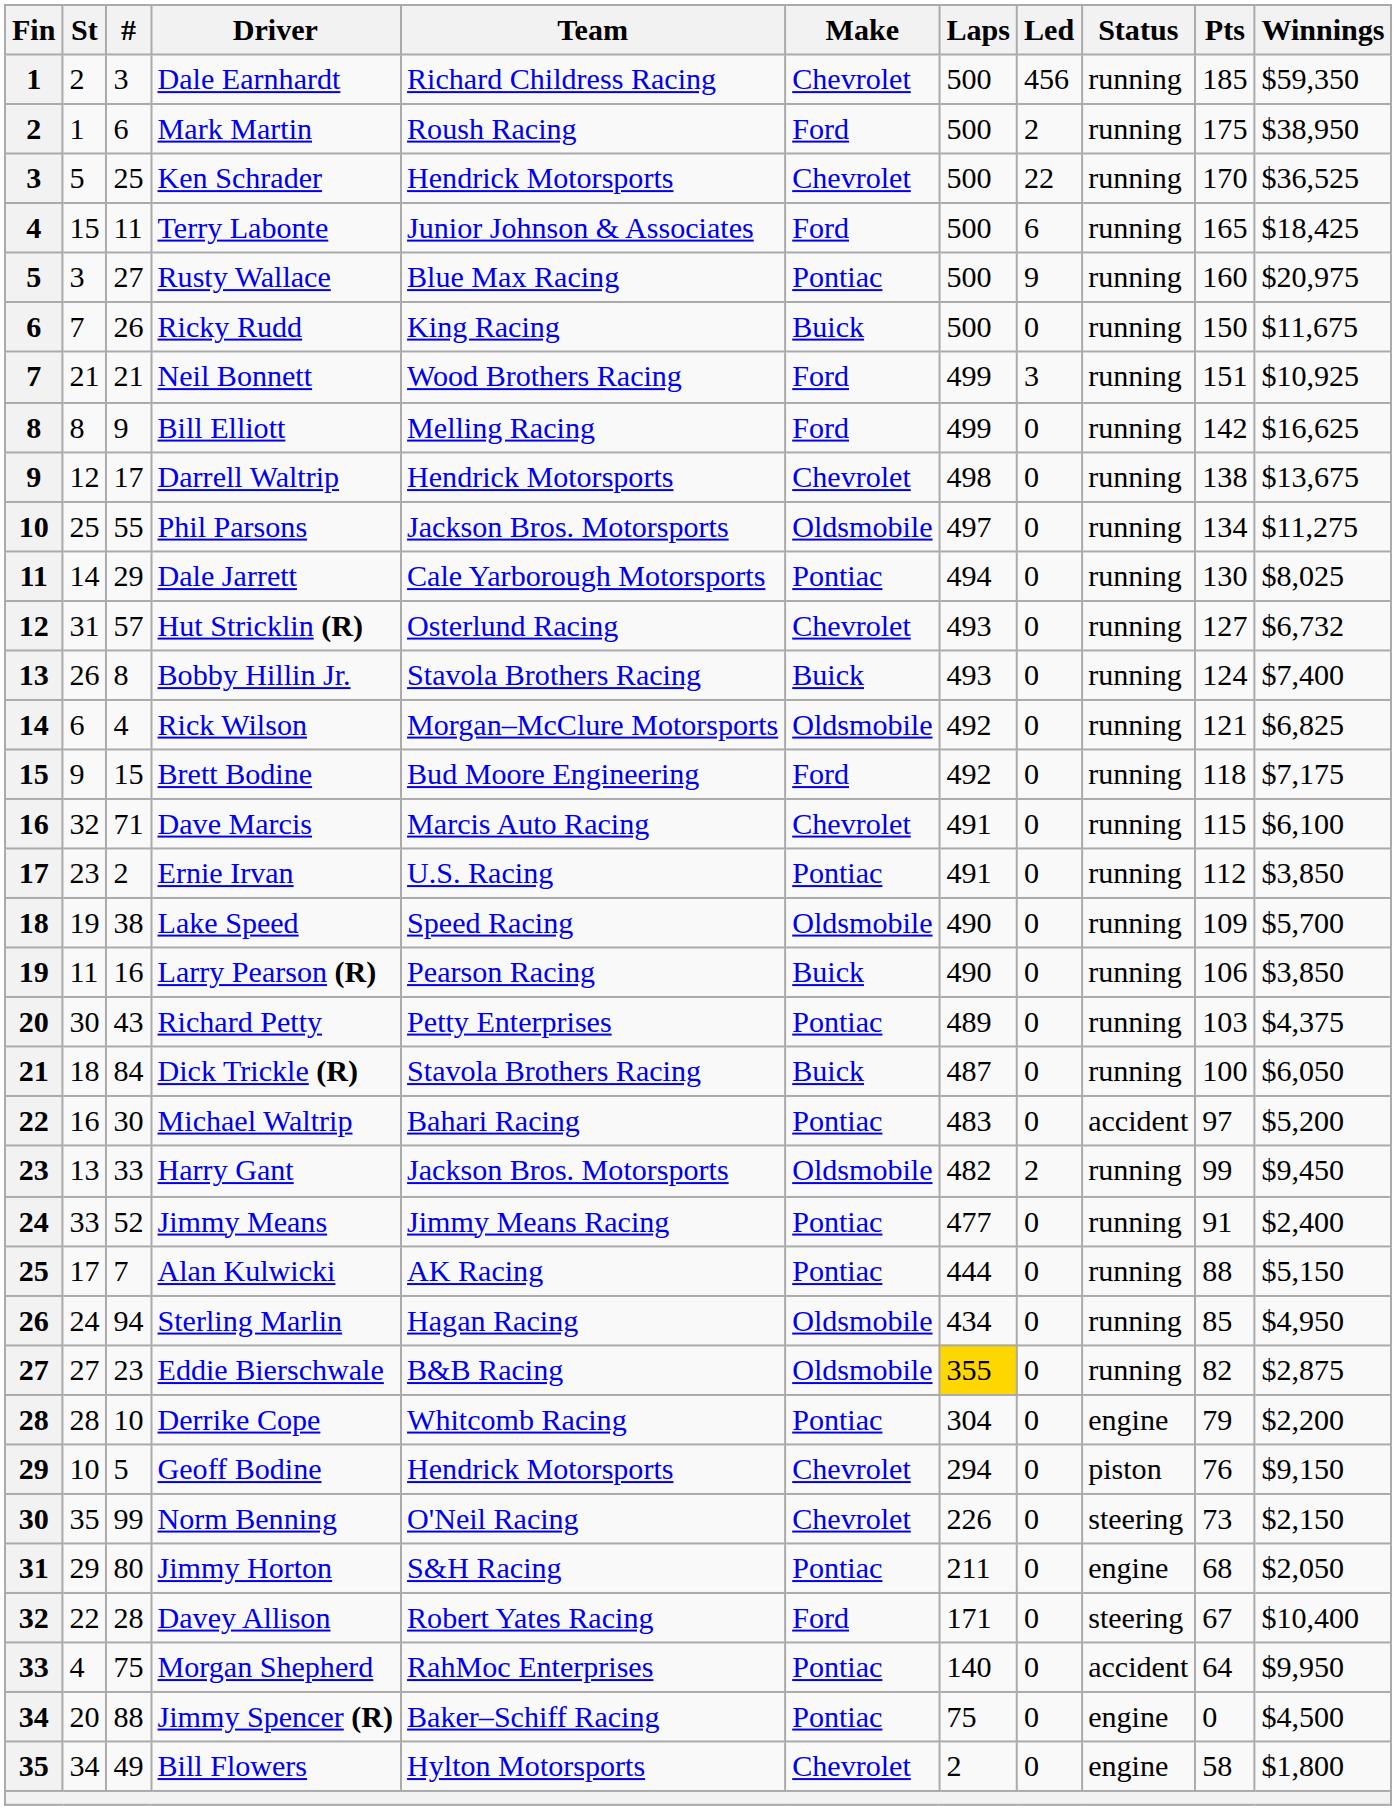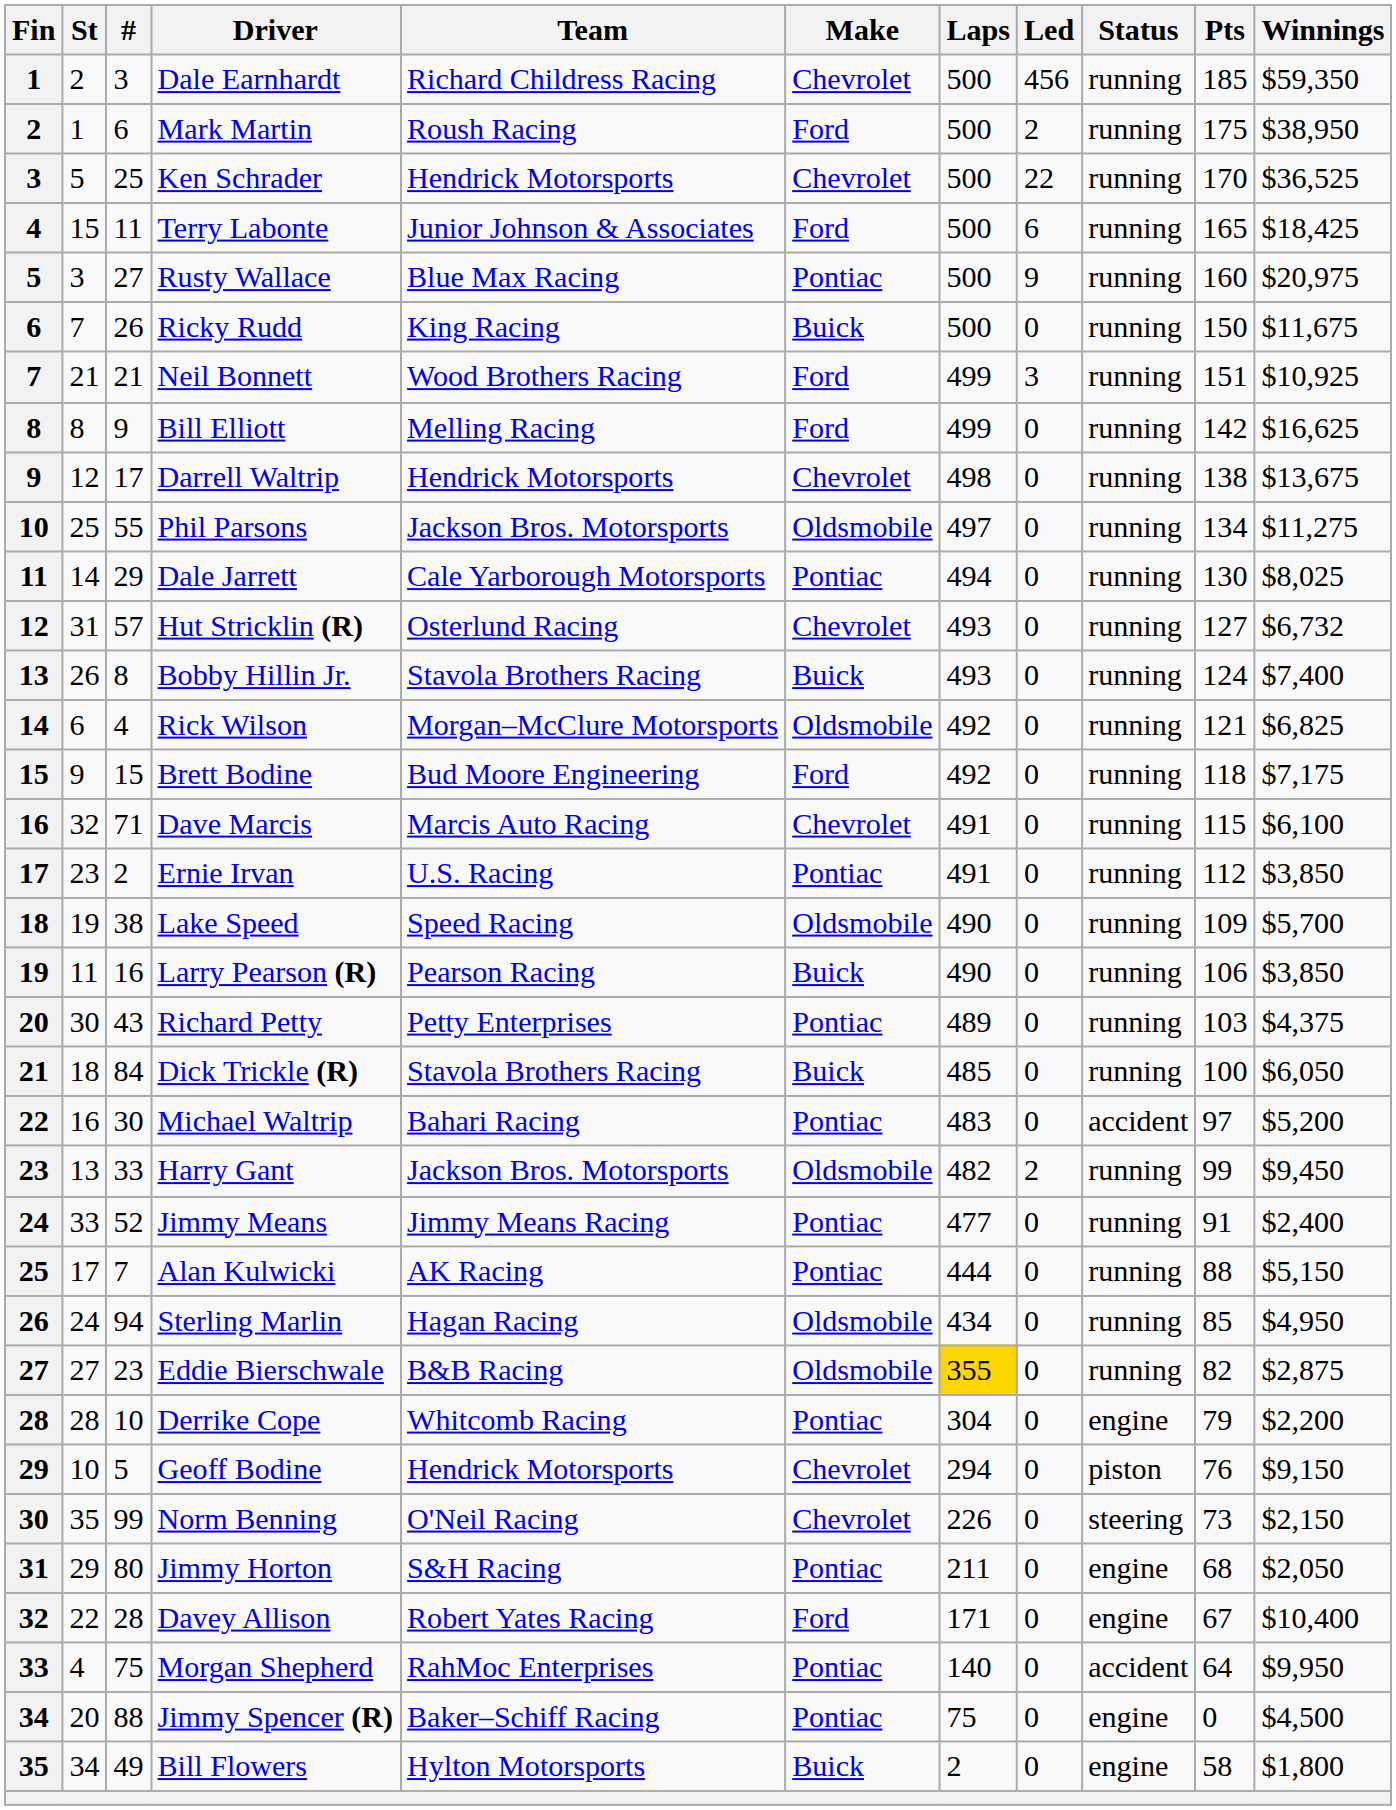 <table class="wikitable" style="font-size:95%">
 <tr>
 <th>Fin</th>
 <th>St</th>
 <th>#</th>
 <th>Driver</th>
 <th>Team</th>
 <th>Make</th>
 <th>Laps</th>
 <th>Led</th>
 <th>Status</th>
 <th>Pts</th>
 <th>Winnings</th>
 </tr>
 <tr>
 <th>1</th>
 <td>2</td>
 <td>3</td>
 <td><a href='#'>Dale Earnhardt</a></td>
 <td><a href='#'>Richard Childress Racing</a></td>
 <td><a href='#'>Chevrolet</a></td>
 <td>500</td>
 <td>456</td>
 <td>running</td>
 <td>185</td>
 <td>$59,350</td>
 </tr>
 <tr>
 <th>2</th>
 <td>1</td>
 <td>6</td>
 <td><a href='#'>Mark Martin</a></td>
 <td><a href='#'>Roush Racing</a></td>
 <td><a href='#'>Ford</a></td>
 <td>500</td>
 <td>2</td>
 <td>running</td>
 <td>175</td>
 <td>$38,950</td>
 </tr>
 <tr>
 <th>3</th>
 <td>5</td>
 <td>25</td>
 <td><a href='#'>Ken Schrader</a></td>
 <td><a href='#'>Hendrick Motorsports</a></td>
 <td><a href='#'>Chevrolet</a></td>
 <td>500</td>
 <td>22</td>
 <td>running</td>
 <td>170</td>
 <td>$36,525</td>
 </tr>
 <tr>
 <th>4</th>
 <td>15</td>
 <td>11</td>
 <td><a href='#'>Terry Labonte</a></td>
 <td><a href='#'>Junior Johnson & Associates</a></td>
 <td><a href='#'>Ford</a></td>
 <td>500</td>
 <td>6</td>
 <td>running</td>
 <td>165</td>
 <td>$18,425</td>
 </tr>
 <tr>
 <th>5</th>
 <td>3</td>
 <td>27</td>
 <td><a href='#'>Rusty Wallace</a></td>
 <td><a href='#'>Blue Max Racing</a></td>
 <td><a href='#'>Pontiac</a></td>
 <td>500</td>
 <td>9</td>
 <td>running</td>
 <td>160</td>
 <td>$20,975</td>
 </tr>
 <tr>
 <th>6</th>
 <td>7</td>
 <td>26</td>
 <td><a href='#'>Ricky Rudd</a></td>
 <td><a href='#'>King Racing</a></td>
 <td><a href='#'>Buick</a></td>
 <td>500</td>
 <td>0</td>
 <td>running</td>
 <td>150</td>
 <td>$11,675</td>
 </tr>
 <tr>
 <th>7</th>
 <td>21</td>
 <td>21</td>
 <td><a href='#'>Neil Bonnett</a></td>
 <td><a href='#'>Wood Brothers Racing</a></td>
 <td><a href='#'>Ford</a></td>
 <td>499</td>
 <td>3</td>
 <td>running</td>
 <td>151</td>
 <td>$10,925</td>
 </tr>
 <tr>
 <th>8</th>
 <td>8</td>
 <td>9</td>
 <td><a href='#'>Bill Elliott</a></td>
 <td><a href='#'>Melling Racing</a></td>
 <td><a href='#'>Ford</a></td>
 <td>499</td>
 <td>0</td>
 <td>running</td>
 <td>142</td>
 <td>$16,625</td>
 </tr>
 <tr>
 <th>9</th>
 <td>12</td>
 <td>17</td>
 <td><a href='#'>Darrell Waltrip</a></td>
 <td><a href='#'>Hendrick Motorsports</a></td>
 <td><a href='#'>Chevrolet</a></td>
 <td>498</td>
 <td>0</td>
 <td>running</td>
 <td>138</td>
 <td>$13,675</td>
 </tr>
 <tr>
 <th>10</th>
 <td>25</td>
 <td>55</td>
 <td><a href='#'>Phil Parsons</a></td>
 <td><a href='#'>Jackson Bros. Motorsports</a></td>
 <td><a href='#'>Oldsmobile</a></td>
 <td>497</td>
 <td>0</td>
 <td>running</td>
 <td>134</td>
 <td>$11,275</td>
 </tr>
 <tr>
 <th>11</th>
 <td>14</td>
 <td>29</td>
 <td><a href='#'>Dale Jarrett</a></td>
 <td><a href='#'>Cale Yarborough Motorsports</a></td>
 <td><a href='#'>Pontiac</a></td>
 <td>494</td>
 <td>0</td>
 <td>running</td>
 <td>130</td>
 <td>$8,025</td>
 </tr>
 <tr>
 <th>12</th>
 <td>31</td>
 <td>57</td>
 <td><a href='#'>Hut Stricklin</a> <strong>(R)</strong></td>
 <td><a href='#'>Osterlund Racing</a></td>
 <td><a href='#'>Chevrolet</a></td>
 <td>493</td>
 <td>0</td>
 <td>running</td>
 <td>127</td>
 <td>$6,732</td>
 </tr>
 <tr>
 <th>13</th>
 <td>26</td>
 <td>8</td>
 <td><a href='#'>Bobby Hillin Jr.</a></td>
 <td><a href='#'>Stavola Brothers Racing</a></td>
 <td><a href='#'>Buick</a></td>
 <td>493</td>
 <td>0</td>
 <td>running</td>
 <td>124</td>
 <td>$7,400</td>
 </tr>
 <tr>
 <th>14</th>
 <td>6</td>
 <td>4</td>
 <td><a href='#'>Rick Wilson</a></td>
 <td><a href='#'>Morgan–McClure Motorsports</a></td>
 <td><a href='#'>Oldsmobile</a></td>
 <td>492</td>
 <td>0</td>
 <td>running</td>
 <td>121</td>
 <td>$6,825</td>
 </tr>
 <tr>
 <th>15</th>
 <td>9</td>
 <td>15</td>
 <td><a href='#'>Brett Bodine</a></td>
 <td><a href='#'>Bud Moore Engineering</a></td>
 <td><a href='#'>Ford</a></td>
 <td>492</td>
 <td>0</td>
 <td>running</td>
 <td>118</td>
 <td>$7,175</td>
 </tr>
 <tr>
 <th>16</th>
 <td>32</td>
 <td>71</td>
 <td><a href='#'>Dave Marcis</a></td>
 <td><a href='#'>Marcis Auto Racing</a></td>
 <td><a href='#'>Chevrolet</a></td>
 <td>491</td>
 <td>0</td>
 <td>running</td>
 <td>115</td>
 <td>$6,100</td>
 </tr>
 <tr>
 <th>17</th>
 <td>23</td>
 <td>2</td>
 <td><a href='#'>Ernie Irvan</a></td>
 <td><a href='#'>U.S. Racing</a></td>
 <td><a href='#'>Pontiac</a></td>
 <td>491</td>
 <td>0</td>
 <td>running</td>
 <td>112</td>
 <td>$3,850</td>
 </tr>
 <tr>
 <th>18</th>
 <td>19</td>
 <td>38</td>
 <td><a href='#'>Lake Speed</a></td>
 <td><a href='#'>Speed Racing</a></td>
 <td><a href='#'>Oldsmobile</a></td>
 <td>490</td>
 <td>0</td>
 <td>running</td>
 <td>109</td>
 <td>$5,700</td>
 </tr>
 <tr>
 <th>19</th>
 <td>11</td>
 <td>16</td>
 <td><a href='#'>Larry Pearson</a> <strong>(R)</strong></td>
 <td><a href='#'>Pearson Racing</a></td>
 <td><a href='#'>Buick</a></td>
 <td>490</td>
 <td>0</td>
 <td>running</td>
 <td>106</td>
 <td>$3,850</td>
 </tr>
 <tr>
 <th>20</th>
 <td>30</td>
 <td>43</td>
 <td><a href='#'>Richard Petty</a></td>
 <td><a href='#'>Petty Enterprises</a></td>
 <td><a href='#'>Pontiac</a></td>
 <td>489</td>
 <td>0</td>
 <td>running</td>
 <td>103</td>
 <td>$4,375</td>
 </tr>
 <tr>
 <th>21</th>
 <td>18</td>
 <td>84</td>
 <td><a href='#'>Dick Trickle</a> <strong>(R)</strong></td>
 <td><a href='#'>Stavola Brothers Racing</a></td>
 <td><a href='#'>Buick</a></td>
-<td>487</td>
+<td>485</td>
 <td>0</td>
 <td>running</td>
 <td>100</td>
 <td>$6,050</td>
 </tr>
 <tr>
 <th>22</th>
 <td>16</td>
 <td>30</td>
 <td><a href='#'>Michael Waltrip</a></td>
 <td><a href='#'>Bahari Racing</a></td>
 <td><a href='#'>Pontiac</a></td>
 <td>483</td>
 <td>0</td>
 <td>accident</td>
 <td>97</td>
 <td>$5,200</td>
 </tr>
 <tr>
 <th>23</th>
 <td>13</td>
 <td>33</td>
 <td><a href='#'>Harry Gant</a></td>
 <td><a href='#'>Jackson Bros. Motorsports</a></td>
 <td><a href='#'>Oldsmobile</a></td>
 <td>482</td>
 <td>2</td>
 <td>running</td>
 <td>99</td>
 <td>$9,450</td>
 </tr>
 <tr>
 <th>24</th>
 <td>33</td>
 <td>52</td>
 <td><a href='#'>Jimmy Means</a></td>
 <td><a href='#'>Jimmy Means Racing</a></td>
 <td><a href='#'>Pontiac</a></td>
 <td>477</td>
 <td>0</td>
 <td>running</td>
 <td>91</td>
 <td>$2,400</td>
 </tr>
 <tr>
 <th>25</th>
 <td>17</td>
 <td>7</td>
 <td><a href='#'>Alan Kulwicki</a></td>
 <td><a href='#'>AK Racing</a></td>
 <td><a href='#'>Pontiac</a></td>
 <td>444</td>
 <td>0</td>
 <td>running</td>
 <td>88</td>
 <td>$5,150</td>
 </tr>
 <tr>
 <th>26</th>
 <td>24</td>
 <td>94</td>
 <td><a href='#'>Sterling Marlin</a></td>
 <td><a href='#'>Hagan Racing</a></td>
 <td><a href='#'>Oldsmobile</a></td>
 <td>434</td>
 <td>0</td>
 <td>running</td>
 <td>85</td>
 <td>$4,950</td>
 </tr>
 <tr>
 <th>27</th>
 <td>27</td>
 <td>23</td>
 <td><a href='#'>Eddie Bierschwale</a></td>
 <td><a href='#'>B&B Racing</a></td>
 <td><a href='#'>Oldsmobile</a></td>
 <td style="background: gold;">355</td>
 <td>0</td>
 <td>running</td>
 <td>82</td>
 <td>$2,875</td>
 </tr>
 <tr>
 <th>28</th>
 <td>28</td>
 <td>10</td>
 <td><a href='#'>Derrike Cope</a></td>
 <td><a href='#'>Whitcomb Racing</a></td>
 <td><a href='#'>Pontiac</a></td>
 <td>304</td>
 <td>0</td>
 <td>engine</td>
 <td>79</td>
 <td>$2,200</td>
 </tr>
 <tr>
 <th>29</th>
 <td>10</td>
 <td>5</td>
 <td><a href='#'>Geoff Bodine</a></td>
 <td><a href='#'>Hendrick Motorsports</a></td>
 <td><a href='#'>Chevrolet</a></td>
 <td>294</td>
 <td>0</td>
 <td>piston</td>
 <td>76</td>
 <td>$9,150</td>
 </tr>
 <tr>
 <th>30</th>
 <td>35</td>
 <td>99</td>
 <td><a href='#'>Norm Benning</a></td>
 <td><a href='#'>O'Neil Racing</a></td>
 <td><a href='#'>Chevrolet</a></td>
 <td>226</td>
 <td>0</td>
 <td>steering</td>
 <td>73</td>
 <td>$2,150</td>
 </tr>
 <tr>
 <th>31</th>
 <td>29</td>
 <td>80</td>
 <td><a href='#'>Jimmy Horton</a></td>
 <td><a href='#'>S&H Racing</a></td>
 <td><a href='#'>Pontiac</a></td>
 <td>211</td>
 <td>0</td>
 <td>engine</td>
 <td>68</td>
 <td>$2,050</td>
 </tr>
 <tr>
 <th>32</th>
 <td>22</td>
 <td>28</td>
 <td><a href='#'>Davey Allison</a></td>
 <td><a href='#'>Robert Yates Racing</a></td>
 <td><a href='#'>Ford</a></td>
 <td>171</td>
 <td>0</td>
-<td>steering</td>
+<td>engine</td>
 <td>67</td>
 <td>$10,400</td>
 </tr>
 <tr>
 <th>33</th>
 <td>4</td>
 <td>75</td>
 <td><a href='#'>Morgan Shepherd</a></td>
 <td><a href='#'>RahMoc Enterprises</a></td>
 <td><a href='#'>Pontiac</a></td>
 <td>140</td>
 <td>0</td>
 <td>accident</td>
 <td>64</td>
 <td>$9,950</td>
 </tr>
 <tr>
 <th>34</th>
 <td>20</td>
 <td>88</td>
 <td><a href='#'>Jimmy Spencer</a> <strong>(R)</strong></td>
 <td><a href='#'>Baker–Schiff Racing</a></td>
 <td><a href='#'>Pontiac</a></td>
 <td>75</td>
 <td>0</td>
 <td>engine</td>
 <td>0</td>
 <td>$4,500</td>
 </tr>
 <tr>
 <th>35</th>
 <td>34</td>
 <td>49</td>
 <td><a href='#'>Bill Flowers</a></td>
 <td><a href='#'>Hylton Motorsports</a></td>
-<td><a href='#'>Chevrolet</a></td>
+<td><a href='#'>Buick</a></td>
 <td>2</td>
 <td>0</td>
 <td>engine</td>
 <td>58</td>
 <td>$1,800</td>
 </tr>
 <tr>
 <th colspan="11"></th>
 </tr>
 </table>
